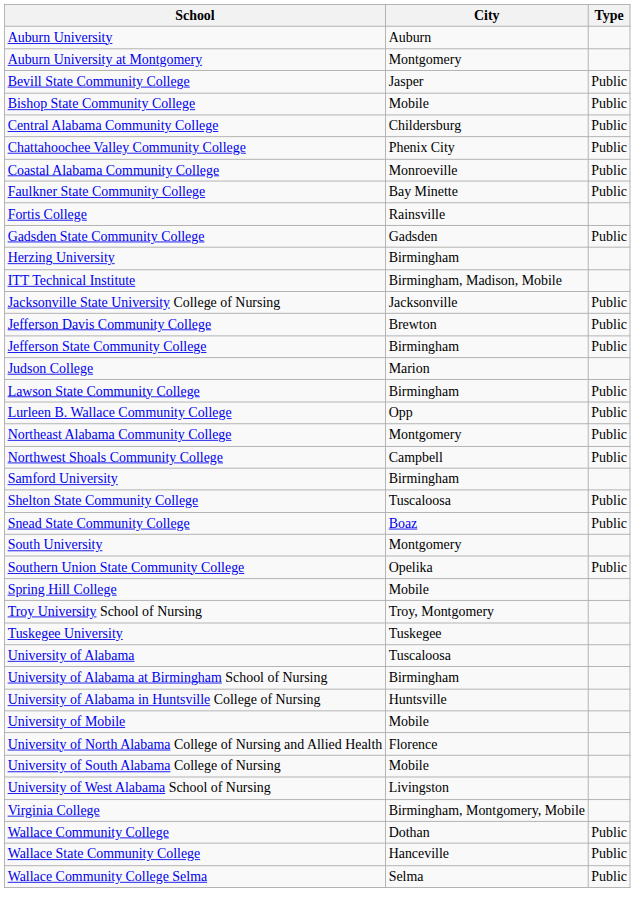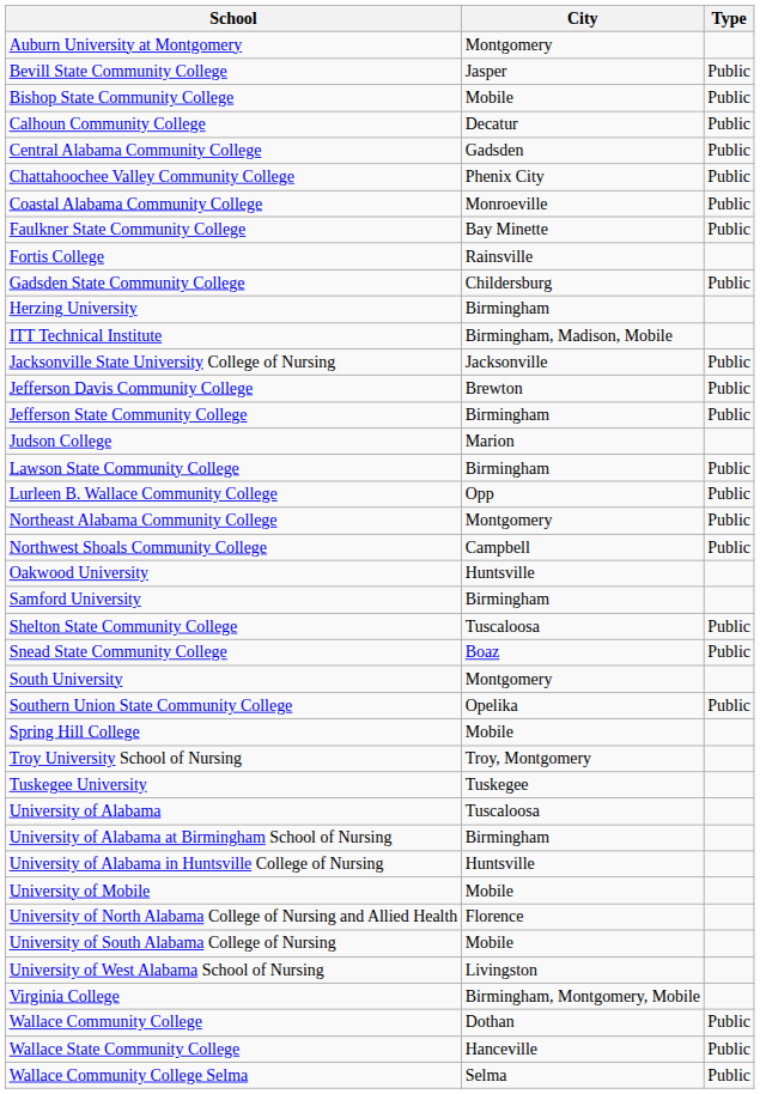 <table class="wikitable">
 <tr>
 <th>School</th>
 <th>City</th>
 <th>Type</th>
-</tr>
-<tr>
-<td><a href='#'>Auburn University</a></td>
-<td>Auburn</td>
-<td></td>
 </tr>
 <tr>
 <td><a href='#'>Auburn University at Montgomery</a></td>
 <td>Montgomery</td>
 <td></td>
 </tr>
 <tr>
 <td><a href='#'>Bevill State Community College</a></td>
 <td>Jasper</td>
 <td>Public</td>
 </tr>
 <tr>
 <td><a href='#'>Bishop State Community College</a></td>
 <td>Mobile</td>
 <td>Public</td>
 </tr>
 <tr>
+<td><a href='#'>Calhoun Community College</a></td>
+<td>Decatur</td>
+<td>Public</td>
+</tr>
+<tr>
 <td><a href='#'>Central Alabama Community College</a></td>
-<td>Childersburg</td>
+<td>Gadsden</td>
 <td>Public</td>
 </tr>
 <tr>
 <td><a href='#'>Chattahoochee Valley Community College</a></td>
 <td>Phenix City</td>
 <td>Public</td>
 </tr>
 <tr>
 <td><a href='#'>Coastal Alabama Community College</a></td>
 <td>Monroeville</td>
 <td>Public</td>
 </tr>
 <tr>
 <td><a href='#'>Faulkner State Community College</a></td>
 <td>Bay Minette</td>
 <td>Public</td>
 </tr>
 <tr>
 <td><a href='#'>Fortis College</a></td>
 <td>Rainsville</td>
 <td></td>
 </tr>
 <tr>
 <td><a href='#'>Gadsden State Community College</a></td>
-<td>Gadsden</td>
+<td>Childersburg</td>
 <td>Public</td>
 </tr>
 <tr>
 <td><a href='#'>Herzing University</a></td>
 <td>Birmingham</td>
 <td></td>
 </tr>
 <tr>
 <td><a href='#'>ITT Technical Institute</a></td>
 <td>Birmingham, Madison, Mobile</td>
 <td></td>
 </tr>
 <tr>
 <td><a href='#'>Jacksonville State University</a> College of Nursing</td>
 <td>Jacksonville</td>
 <td>Public</td>
 </tr>
 <tr>
 <td><a href='#'>Jefferson Davis Community College</a></td>
 <td>Brewton</td>
 <td>Public</td>
 </tr>
 <tr>
 <td><a href='#'>Jefferson State Community College</a></td>
 <td>Birmingham</td>
 <td>Public</td>
 </tr>
 <tr>
 <td><a href='#'>Judson College</a></td>
 <td>Marion</td>
 <td></td>
 </tr>
 <tr>
 <td><a href='#'>Lawson State Community College</a></td>
 <td>Birmingham</td>
 <td>Public</td>
 </tr>
 <tr>
 <td><a href='#'>Lurleen B. Wallace Community College</a></td>
 <td>Opp</td>
 <td>Public</td>
 </tr>
 <tr>
 <td><a href='#'>Northeast Alabama Community College</a></td>
 <td>Montgomery</td>
 <td>Public</td>
 </tr>
 <tr>
 <td><a href='#'>Northwest Shoals Community College</a></td>
 <td>Campbell</td>
 <td>Public</td>
+</tr>
+<tr>
+<td><a href='#'>Oakwood University</a></td>
+<td>Huntsville</td>
+<td></td>
 </tr>
 <tr>
 <td><a href='#'>Samford University</a></td>
 <td>Birmingham</td>
 <td></td>
 </tr>
 <tr>
 <td><a href='#'>Shelton State Community College</a></td>
 <td>Tuscaloosa</td>
 <td>Public</td>
 </tr>
 <tr>
 <td><a href='#'>Snead State Community College</a></td>
 <td><a href='#'>Boaz</a></td>
 <td>Public</td>
 </tr>
 <tr>
 <td><a href='#'>South University</a></td>
 <td>Montgomery</td>
 <td></td>
 </tr>
 <tr>
 <td><a href='#'>Southern Union State Community College</a></td>
 <td>Opelika</td>
 <td>Public</td>
 </tr>
 <tr>
 <td><a href='#'>Spring Hill College</a></td>
 <td>Mobile</td>
 <td></td>
 </tr>
 <tr>
 <td><a href='#'>Troy University</a> School of Nursing</td>
 <td>Troy, Montgomery</td>
 <td></td>
 </tr>
 <tr>
 <td><a href='#'>Tuskegee University</a></td>
 <td>Tuskegee</td>
 <td></td>
 </tr>
 <tr>
 <td><a href='#'>University of Alabama</a></td>
 <td>Tuscaloosa</td>
 <td></td>
 </tr>
 <tr>
 <td><a href='#'>University of Alabama at Birmingham</a> School of Nursing</td>
 <td>Birmingham</td>
 <td></td>
 </tr>
 <tr>
 <td><a href='#'>University of Alabama in Huntsville</a> College of Nursing</td>
 <td>Huntsville</td>
 <td></td>
 </tr>
 <tr>
 <td><a href='#'>University of Mobile</a></td>
 <td>Mobile</td>
 <td></td>
 </tr>
 <tr>
 <td><a href='#'>University of North Alabama</a> College of Nursing and Allied Health</td>
 <td>Florence</td>
 <td></td>
 </tr>
 <tr>
 <td><a href='#'>University of South Alabama</a> College of Nursing</td>
 <td>Mobile</td>
 <td></td>
 </tr>
 <tr>
 <td><a href='#'>University of West Alabama</a> School of Nursing</td>
 <td>Livingston</td>
 <td></td>
 </tr>
 <tr>
 <td><a href='#'>Virginia College</a></td>
 <td>Birmingham, Montgomery, Mobile</td>
 <td></td>
 </tr>
 <tr>
 <td><a href='#'>Wallace Community College</a></td>
 <td>Dothan</td>
 <td>Public</td>
 </tr>
 <tr>
 <td><a href='#'>Wallace State Community College</a></td>
 <td>Hanceville</td>
 <td>Public</td>
 </tr>
 <tr>
 <td><a href='#'>Wallace Community College Selma</a></td>
 <td>Selma</td>
 <td>Public</td>
 </tr>
 </table>
